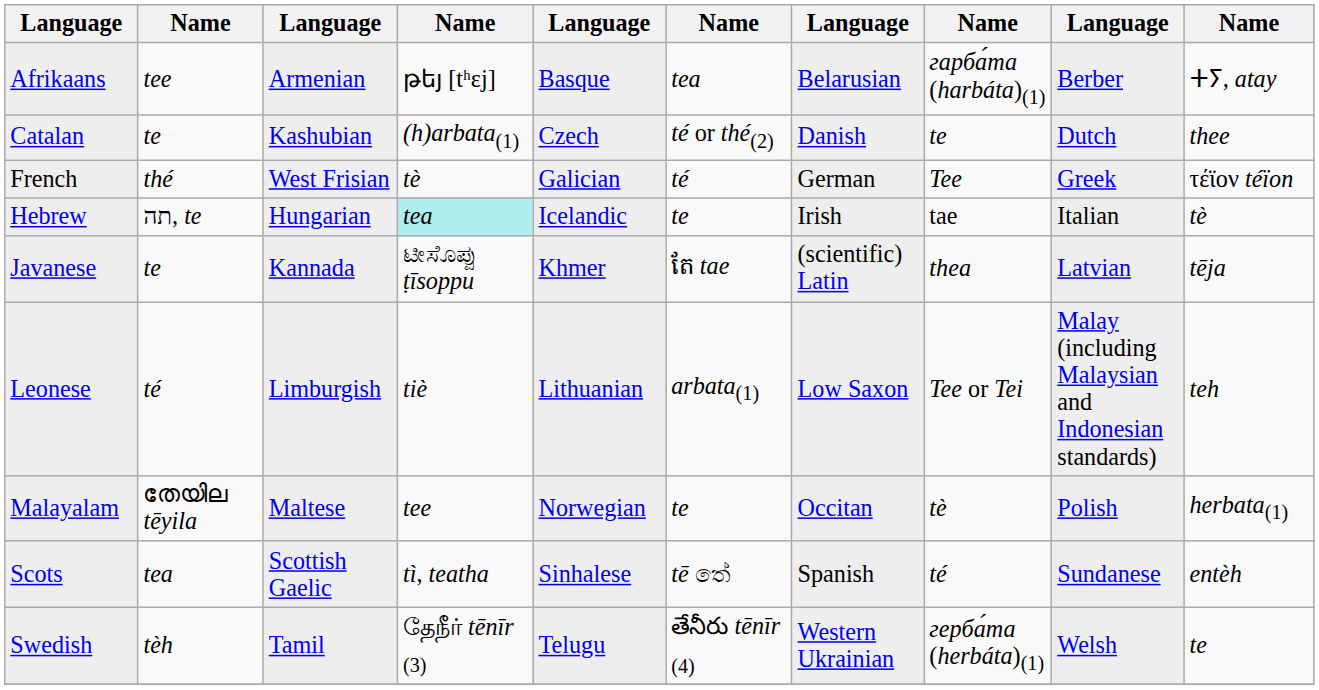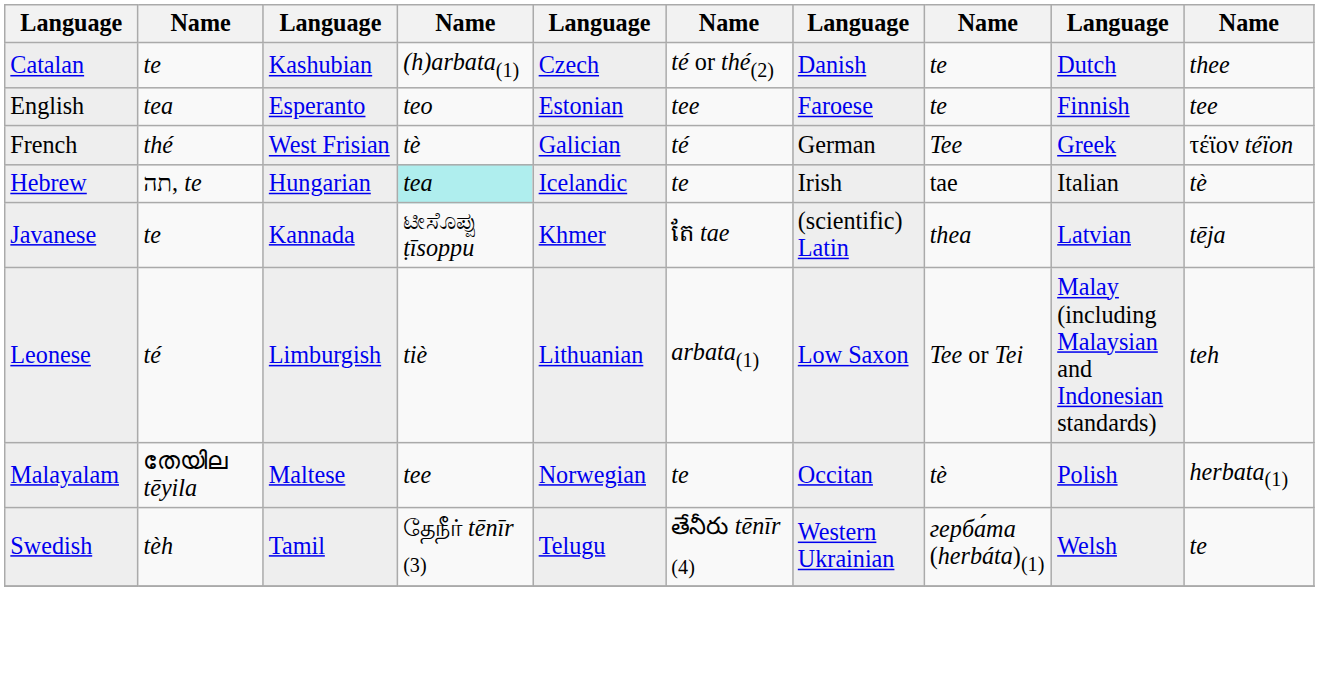 <table class="wikitable">
 <tr>
 <th style="width:85px;">Language</th>
 <th style="width:85px;">Name</th>
 <th style="width:85px;">Language</th>
 <th style="width:85px;">Name</th>
 <th style="width:85px;">Language</th>
 <th style="width:85px;">Name</th>
 <th style="width:85px;">Language</th>
 <th style="width:85px;">Name</th>
 <th style="width:85px;">Language</th>
 <th style="width:85px;">Name</th>
 </tr>
 <tr>
-<td style="background:#eee;"><a href='#'>Afrikaans</a></td>
-<td><em>tee</em></td>
-<td style="background:#eee;"><a href='#'>Armenian</a></td>
-<td>թեյ [tʰɛj]</td>
-<td style="background:#eee;"><a href='#'>Basque</a></td>
-<td><em>tea</em></td>
-<td style="background:#eee;"><a href='#'>Belarusian</a></td>
-<td><em>гарба́та</em> (<em>harbáta</em>)<sub>(1)</sub></td>
-<td style="background:#eee;"><a href='#'>Berber</a></td>
-<td>ⵜⵢ, <em>atay</em></td>
-</tr>
-<tr>
 <td style="background:#eee;"><a href='#'>Catalan</a></td>
 <td><em>te</em></td>
 <td style="background:#eee;"><a href='#'>Kashubian</a></td>
 <td><em>(h)arbata</em><sub>(1)</sub></td>
 <td style="background:#eee;"><a href='#'>Czech</a></td>
 <td><em>té</em> or <em>thé</em><sub>(2)</sub></td>
 <td style="background:#eee;"><a href='#'>Danish</a></td>
 <td><em>te</em></td>
 <td style="background:#eee;"><a href='#'>Dutch</a></td>
 <td><em>thee</em></td>
+</tr>
+<tr>
+<td style="background:#eee;">English</td>
+<td><em>tea</em></td>
+<td style="background:#eee;"><a href='#'>Esperanto</a></td>
+<td><em>teo</em></td>
+<td style="background:#eee;"><a href='#'>Estonian</a></td>
+<td><em>tee</em></td>
+<td style="background:#eee;"><a href='#'>Faroese</a></td>
+<td><em>te</em></td>
+<td style="background:#eee;"><a href='#'>Finnish</a></td>
+<td><em>tee</em></td>
 </tr>
 <tr>
 <td style="background:#eee;">French</td>
 <td><em>thé</em></td>
 <td style="background:#eee;"><a href='#'>West Frisian</a></td>
 <td><em>tè</em></td>
 <td style="background:#eee;"><a href='#'>Galician</a></td>
 <td><em>té</em></td>
 <td style="background:#eee;">German</td>
 <td><em>Tee</em></td>
 <td style="background:#eee;"><a href='#'>Greek</a></td>
 <td>τέϊον <em>téïon</em></td>
 </tr>
 <tr>
 <td style="background:#eee;"><a href='#'>Hebrew</a></td>
 <td>תה, <em>te</em></td>
 <td style="background:#eee;"><a href='#'>Hungarian</a></td>
 <td style="background: paleturquoise;"><em>tea</em></td>
 <td style="background:#eee;"><a href='#'>Icelandic</a></td>
 <td><em>te</em></td>
 <td style="background:#eee;">Irish</td>
 <td>tae</td>
 <td style="background:#eee;">Italian</td>
 <td><em>tè</em></td>
 </tr>
 <tr>
 <td style="background:#eee;"><a href='#'>Javanese</a></td>
 <td><em>te</em></td>
 <td style="background:#eee;"><a href='#'>Kannada</a></td>
 <td>ಟೀಸೊಪ್ಪು <em>ṭīsoppu</em></td>
 <td style="background:#eee;"><a href='#'>Khmer</a></td>
 <td>តែ <em>tae</em></td>
 <td style="background:#eee;">(scientific) <a href='#'>Latin</a></td>
 <td><em>thea</em></td>
 <td style="background:#eee;"><a href='#'>Latvian</a></td>
 <td><em>tēja</em></td>
 </tr>
 <tr>
 <td style="background:#eee;"><a href='#'>Leonese</a></td>
 <td><em>té</em></td>
 <td style="background:#eee;"><a href='#'>Limburgish</a></td>
 <td><em>tiè</em></td>
 <td style="background:#eee;"><a href='#'>Lithuanian</a></td>
 <td><em>arbata</em><sub>(1)</sub></td>
 <td style="background:#eee;"><a href='#'>Low Saxon</a></td>
 <td><em>Tee</em>  or <em>Tei</em> </td>
 <td style="background:#eee;"><a href='#'>Malay</a> (including <a href='#'>Malaysian</a> and <a href='#'>Indonesian</a> standards)</td>
 <td><em>teh</em></td>
 </tr>
 <tr>
 <td style="background:#eee;"><a href='#'>Malayalam</a></td>
 <td>തേയില <em>tēyila</em></td>
 <td style="background:#eee;"><a href='#'>Maltese</a></td>
 <td><em>tee</em></td>
 <td style="background:#eee;"><a href='#'>Norwegian</a></td>
 <td><em>te</em></td>
 <td style="background:#eee;"><a href='#'>Occitan</a></td>
 <td><em>tè</em></td>
 <td style="background:#eee;"><a href='#'>Polish</a></td>
 <td><em>herbata</em><sub>(1)</sub></td>
 </tr>
 <tr>
-<td style="background:#eee;"><a href='#'>Scots</a></td>
-<td><em>tea</em> </td>
-<td style="background:#eee;"><a href='#'>Scottish Gaelic</a></td>
-<td><em>tì</em>, <em>teatha</em></td>
-<td style="background:#eee;"><a href='#'>Sinhalese</a></td>
-<td><em> tē </em>තේ</td>
-<td style="background:#eee;">Spanish</td>
-<td><em>té</em></td>
-<td style="background:#eee;"><a href='#'>Sundanese</a></td>
-<td><em>entèh</em></td>
-</tr>
-<tr>
 <td style="background:#eee;"><a href='#'>Swedish</a></td>
 <td><em>tèh</em></td>
 <td style="background:#eee;"><a href='#'>Tamil</a></td>
 <td>தேநீர் <em>tēnīr</em> <sub>(3)</sub></td>
 <td style="background:#eee;"><a href='#'>Telugu</a></td>
 <td>తేనీరు <em>tēnīr</em> <sub>(4)</sub></td>
 <td style="background:#eee;"><a href='#'>Western Ukrainian</a></td>
 <td><em>герба́та</em> (<em>herbáta</em>)<sub>(1)</sub></td>
 <td style="background:#eee;"><a href='#'>Welsh</a></td>
 <td><em>te</em></td>
 </tr>
 <tr>
 </tr>
 </table>
